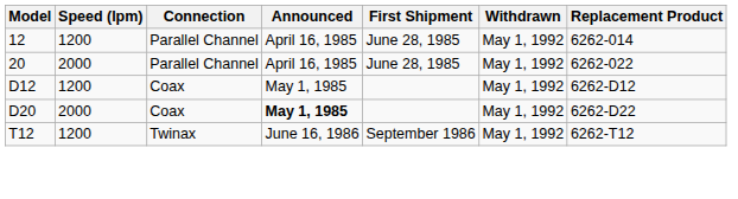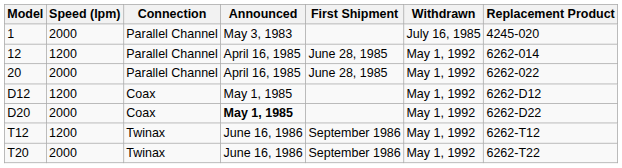 <table class="wikitable">
 <tr>
 <th>Model</th>
 <th>Speed (lpm)</th>
 <th>Connection</th>
 <th>Announced</th>
 <th>First Shipment</th>
 <th>Withdrawn</th>
 <th>Replacement Product</th>
+</tr>
+<tr>
+<td>1</td>
+<td>2000</td>
+<td>Parallel Channel</td>
+<td>May 3, 1983</td>
+<td></td>
+<td>July 16, 1985</td>
+<td>4245-020</td>
 </tr>
 <tr>
 <td>12</td>
 <td>1200</td>
 <td>Parallel Channel</td>
 <td>April 16, 1985</td>
 <td>June 28, 1985</td>
 <td>May 1, 1992</td>
 <td>6262-014</td>
 </tr>
 <tr>
 <td>20</td>
 <td>2000</td>
 <td>Parallel Channel</td>
 <td>April 16, 1985</td>
 <td>June 28, 1985</td>
 <td>May 1, 1992</td>
 <td>6262-022</td>
 </tr>
 <tr>
 <td>D12</td>
 <td>1200</td>
 <td>Coax</td>
 <td>May 1, 1985</td>
 <td></td>
 <td>May 1, 1992</td>
 <td>6262-D12</td>
 </tr>
 <tr>
 <td>D20</td>
 <td>2000</td>
 <td>Coax</td>
 <td><strong>May 1, 1985</strong></td>
 <td></td>
 <td>May 1, 1992</td>
 <td>6262-D22</td>
 </tr>
 <tr>
 <td>T12</td>
 <td>1200</td>
 <td>Twinax</td>
 <td>June 16, 1986</td>
 <td>September 1986</td>
 <td>May 1, 1992</td>
 <td>6262-T12</td>
 </tr>
+<tr>
+<td>T20</td>
+<td>2000</td>
+<td>Twinax</td>
+<td>June 16, 1986</td>
+<td>September 1986</td>
+<td>May 1, 1992</td>
+<td>6262-T22</td>
+</tr>
 </table>
